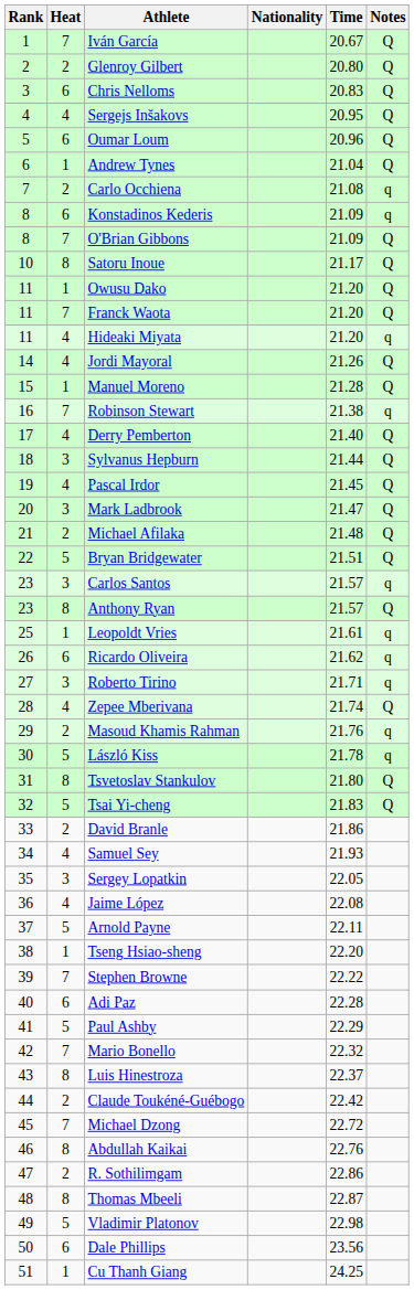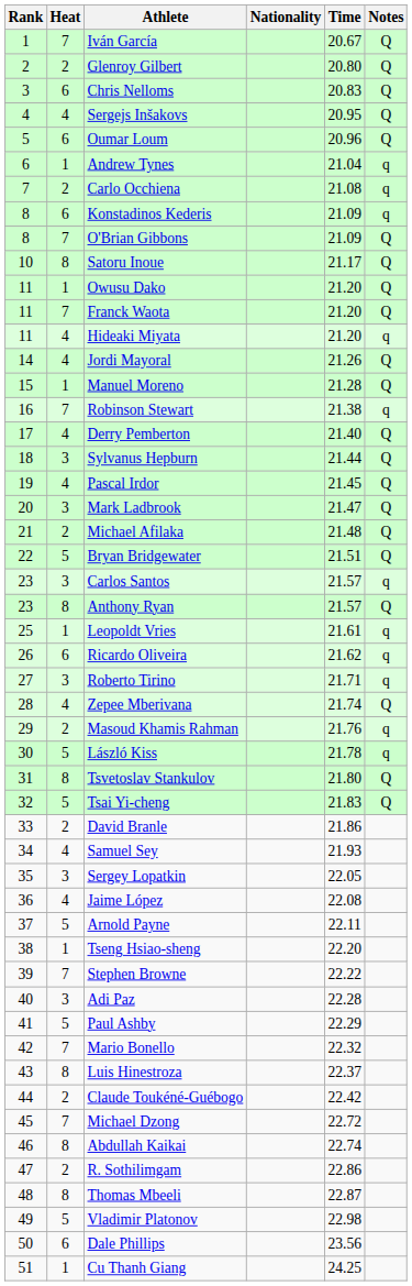 <table class="wikitable sortable" style="text-align:center;font-size:95%">
 <tr>
 <th>Rank</th>
 <th>Heat</th>
 <th>Athlete</th>
 <th>Nationality</th>
 <th>Time</th>
 <th>Notes</th>
 </tr>
 <tr bgcolor=ccffcc>
 <td>1</td>
 <td>7</td>
 <td align="left"><a href='#'>Iván García</a></td>
 <td align=left></td>
 <td>20.67</td>
 <td>Q</td>
 </tr>
 <tr bgcolor=ccffcc>
 <td>2</td>
 <td>2</td>
 <td align="left"><a href='#'>Glenroy Gilbert</a></td>
 <td align=left></td>
 <td>20.80</td>
 <td>Q</td>
 </tr>
 <tr bgcolor=ccffcc>
 <td>3</td>
 <td>6</td>
 <td align="left"><a href='#'>Chris Nelloms</a></td>
 <td align=left></td>
 <td>20.83</td>
 <td>Q</td>
 </tr>
 <tr bgcolor=ccffcc>
 <td>4</td>
 <td>4</td>
 <td align="left"><a href='#'>Sergejs Inšakovs</a></td>
 <td align=left></td>
 <td>20.95</td>
 <td>Q</td>
 </tr>
 <tr bgcolor=ccffcc>
 <td>5</td>
 <td>6</td>
 <td align="left"><a href='#'>Oumar Loum</a></td>
 <td align=left></td>
 <td>20.96</td>
 <td>Q</td>
 </tr>
 <tr bgcolor=ccffcc>
 <td>6</td>
 <td>1</td>
 <td align="left"><a href='#'>Andrew Tynes</a></td>
 <td align=left></td>
 <td>21.04</td>
-<td>Q</td>
+<td>q</td>
 </tr>
 <tr bgcolor=ccffcc>
 <td>7</td>
 <td>2</td>
 <td align="left"><a href='#'>Carlo Occhiena</a></td>
 <td align=left></td>
 <td>21.08</td>
 <td>q</td>
 </tr>
 <tr bgcolor=ccffcc>
 <td>8</td>
 <td>6</td>
 <td align="left"><a href='#'>Konstadinos Kederis</a></td>
 <td align=left></td>
 <td>21.09</td>
 <td>q</td>
 </tr>
 <tr bgcolor=ccffcc>
 <td>8</td>
 <td>7</td>
 <td align="left"><a href='#'>O'Brian Gibbons</a></td>
 <td align=left></td>
 <td>21.09</td>
 <td>Q</td>
 </tr>
 <tr bgcolor=ccffcc>
 <td>10</td>
 <td>8</td>
 <td align="left"><a href='#'>Satoru Inoue</a></td>
 <td align=left></td>
 <td>21.17</td>
 <td>Q</td>
 </tr>
 <tr bgcolor=ccffcc>
 <td>11</td>
 <td>1</td>
 <td align="left"><a href='#'>Owusu Dako</a></td>
 <td align=left></td>
 <td>21.20</td>
 <td>Q</td>
 </tr>
 <tr bgcolor=ccffcc>
 <td>11</td>
 <td>7</td>
 <td align="left"><a href='#'>Franck Waota</a></td>
 <td align=left></td>
 <td>21.20</td>
 <td>Q</td>
 </tr>
 <tr bgcolor=ddffdd>
 <td>11</td>
 <td>4</td>
 <td align="left"><a href='#'>Hideaki Miyata</a></td>
 <td align=left></td>
 <td>21.20</td>
 <td>q</td>
 </tr>
 <tr bgcolor=ccffcc>
 <td>14</td>
 <td>4</td>
 <td align="left"><a href='#'>Jordi Mayoral</a></td>
 <td align=left></td>
 <td>21.26</td>
 <td>Q</td>
 </tr>
 <tr bgcolor=ccffcc>
 <td>15</td>
 <td>1</td>
 <td align="left"><a href='#'>Manuel Moreno</a></td>
 <td align=left></td>
 <td>21.28</td>
 <td>Q</td>
 </tr>
 <tr bgcolor=ddffdd>
 <td>16</td>
 <td>7</td>
 <td align="left"><a href='#'>Robinson Stewart</a></td>
 <td align=left></td>
 <td>21.38</td>
 <td>q</td>
 </tr>
 <tr bgcolor=ccffcc>
 <td>17</td>
 <td>4</td>
 <td align="left"><a href='#'>Derry Pemberton</a></td>
 <td align=left></td>
 <td>21.40</td>
 <td>Q</td>
 </tr>
 <tr bgcolor=ccffcc>
 <td>18</td>
 <td>3</td>
 <td align="left"><a href='#'>Sylvanus Hepburn</a></td>
 <td align=left></td>
 <td>21.44</td>
 <td>Q</td>
 </tr>
 <tr bgcolor=ccffcc>
 <td>19</td>
 <td>4</td>
 <td align="left"><a href='#'>Pascal Irdor</a></td>
 <td align=left></td>
 <td>21.45</td>
 <td>Q</td>
 </tr>
 <tr bgcolor=ccffcc>
 <td>20</td>
 <td>3</td>
 <td align="left"><a href='#'>Mark Ladbrook</a></td>
 <td align=left></td>
 <td>21.47</td>
 <td>Q</td>
 </tr>
 <tr bgcolor=ccffcc>
 <td>21</td>
 <td>2</td>
 <td align="left"><a href='#'>Michael Afilaka</a></td>
 <td align=left></td>
 <td>21.48</td>
 <td>Q</td>
 </tr>
 <tr bgcolor=ccffcc>
 <td>22</td>
 <td>5</td>
 <td align="left"><a href='#'>Bryan Bridgewater</a></td>
 <td align=left></td>
 <td>21.51</td>
 <td>Q</td>
 </tr>
 <tr bgcolor=ddffdd>
 <td>23</td>
 <td>3</td>
 <td align="left"><a href='#'>Carlos Santos</a></td>
 <td align=left></td>
 <td>21.57</td>
 <td>q</td>
 </tr>
 <tr bgcolor=ccffcc>
 <td>23</td>
 <td>8</td>
 <td align="left"><a href='#'>Anthony Ryan</a></td>
 <td align=left></td>
 <td>21.57</td>
 <td>Q</td>
 </tr>
 <tr bgcolor=ddffdd>
 <td>25</td>
 <td>1</td>
 <td align="left"><a href='#'>Leopoldt Vries</a></td>
 <td align=left></td>
 <td>21.61</td>
 <td>q</td>
 </tr>
 <tr bgcolor=ddffdd>
 <td>26</td>
 <td>6</td>
 <td align="left"><a href='#'>Ricardo Oliveira</a></td>
 <td align=left></td>
 <td>21.62</td>
 <td>q</td>
 </tr>
 <tr bgcolor=ddffdd>
 <td>27</td>
 <td>3</td>
 <td align="left"><a href='#'>Roberto Tirino</a></td>
 <td align=left></td>
 <td>21.71</td>
 <td>q</td>
 </tr>
 <tr bgcolor=ddffdd>
 <td>28</td>
 <td>4</td>
 <td align="left"><a href='#'>Zepee Mberivana</a></td>
 <td align=left></td>
 <td>21.74</td>
 <td>Q</td>
 </tr>
 <tr bgcolor=ddffdd>
 <td>29</td>
 <td>2</td>
 <td align="left"><a href='#'>Masoud Khamis Rahman</a></td>
 <td align=left></td>
 <td>21.76</td>
 <td>q</td>
 </tr>
 <tr bgcolor=ccffcc>
 <td>30</td>
 <td>5</td>
 <td align="left"><a href='#'>László Kiss</a></td>
 <td align=left></td>
 <td>21.78</td>
 <td>q</td>
 </tr>
 <tr bgcolor=ccffcc>
 <td>31</td>
 <td>8</td>
 <td align="left"><a href='#'>Tsvetoslav Stankulov</a></td>
 <td align=left></td>
 <td>21.80</td>
 <td>Q</td>
 </tr>
 <tr bgcolor=ccffcc>
 <td>32</td>
 <td>5</td>
 <td align="left"><a href='#'>Tsai Yi-cheng</a></td>
 <td align=left></td>
 <td>21.83</td>
 <td>Q</td>
 </tr>
 <tr>
 <td>33</td>
 <td>2</td>
 <td align="left"><a href='#'>David Branle</a></td>
 <td align=left></td>
 <td>21.86</td>
 <td></td>
 </tr>
 <tr>
 <td>34</td>
 <td>4</td>
 <td align="left"><a href='#'>Samuel Sey</a></td>
 <td align=left></td>
 <td>21.93</td>
 <td></td>
 </tr>
 <tr>
 <td>35</td>
 <td>3</td>
 <td align="left"><a href='#'>Sergey Lopatkin</a></td>
 <td align=left></td>
 <td>22.05</td>
 <td></td>
 </tr>
 <tr>
 <td>36</td>
 <td>4</td>
 <td align="left"><a href='#'>Jaime López</a></td>
 <td align=left></td>
 <td>22.08</td>
 <td></td>
 </tr>
 <tr>
 <td>37</td>
 <td>5</td>
 <td align="left"><a href='#'>Arnold Payne</a></td>
 <td align=left></td>
 <td>22.11</td>
 <td></td>
 </tr>
 <tr>
 <td>38</td>
 <td>1</td>
 <td align="left"><a href='#'>Tseng Hsiao-sheng</a></td>
 <td align=left></td>
 <td>22.20</td>
 <td></td>
 </tr>
 <tr>
 <td>39</td>
 <td>7</td>
 <td align="left"><a href='#'>Stephen Browne</a></td>
 <td align=left></td>
 <td>22.22</td>
 <td></td>
 </tr>
 <tr>
 <td>40</td>
-<td>6</td>
+<td>3</td>
 <td align="left"><a href='#'>Adi Paz</a></td>
 <td align=left></td>
 <td>22.28</td>
 <td></td>
 </tr>
 <tr>
 <td>41</td>
 <td>5</td>
 <td align="left"><a href='#'>Paul Ashby</a></td>
 <td align=left></td>
 <td>22.29</td>
 <td></td>
 </tr>
 <tr>
 <td>42</td>
 <td>7</td>
 <td align="left"><a href='#'>Mario Bonello</a></td>
 <td align=left></td>
 <td>22.32</td>
 <td></td>
 </tr>
 <tr>
 <td>43</td>
 <td>8</td>
 <td align="left"><a href='#'>Luis Hinestroza</a></td>
 <td align=left></td>
 <td>22.37</td>
 <td></td>
 </tr>
 <tr>
 <td>44</td>
 <td>2</td>
 <td align="left"><a href='#'>Claude Toukéné-Guébogo</a></td>
 <td align=left></td>
 <td>22.42</td>
 <td></td>
 </tr>
 <tr>
 <td>45</td>
 <td>7</td>
 <td align="left"><a href='#'>Michael Dzong</a></td>
 <td align=left></td>
 <td>22.72</td>
 <td></td>
 </tr>
 <tr>
 <td>46</td>
 <td>8</td>
 <td align="left"><a href='#'>Abdullah Kaikai</a></td>
 <td align=left></td>
-<td>22.76</td>
+<td>22.74</td>
 <td></td>
 </tr>
 <tr>
 <td>47</td>
 <td>2</td>
 <td align="left"><a href='#'>R. Sothilimgam</a></td>
 <td align=left></td>
 <td>22.86</td>
 <td></td>
 </tr>
 <tr>
 <td>48</td>
 <td>8</td>
 <td align="left"><a href='#'>Thomas Mbeeli</a></td>
 <td align=left></td>
 <td>22.87</td>
 <td></td>
 </tr>
 <tr>
 <td>49</td>
 <td>5</td>
 <td align="left"><a href='#'>Vladimir Platonov</a></td>
 <td align=left></td>
 <td>22.98</td>
 <td></td>
 </tr>
 <tr>
 <td>50</td>
 <td>6</td>
 <td align="left"><a href='#'>Dale Phillips</a></td>
 <td align=left></td>
 <td>23.56</td>
 <td></td>
 </tr>
 <tr>
 <td>51</td>
 <td>1</td>
 <td align="left"><a href='#'>Cu Thanh Giang</a></td>
 <td align=left></td>
 <td>24.25</td>
 <td></td>
 </tr>
 </table>
